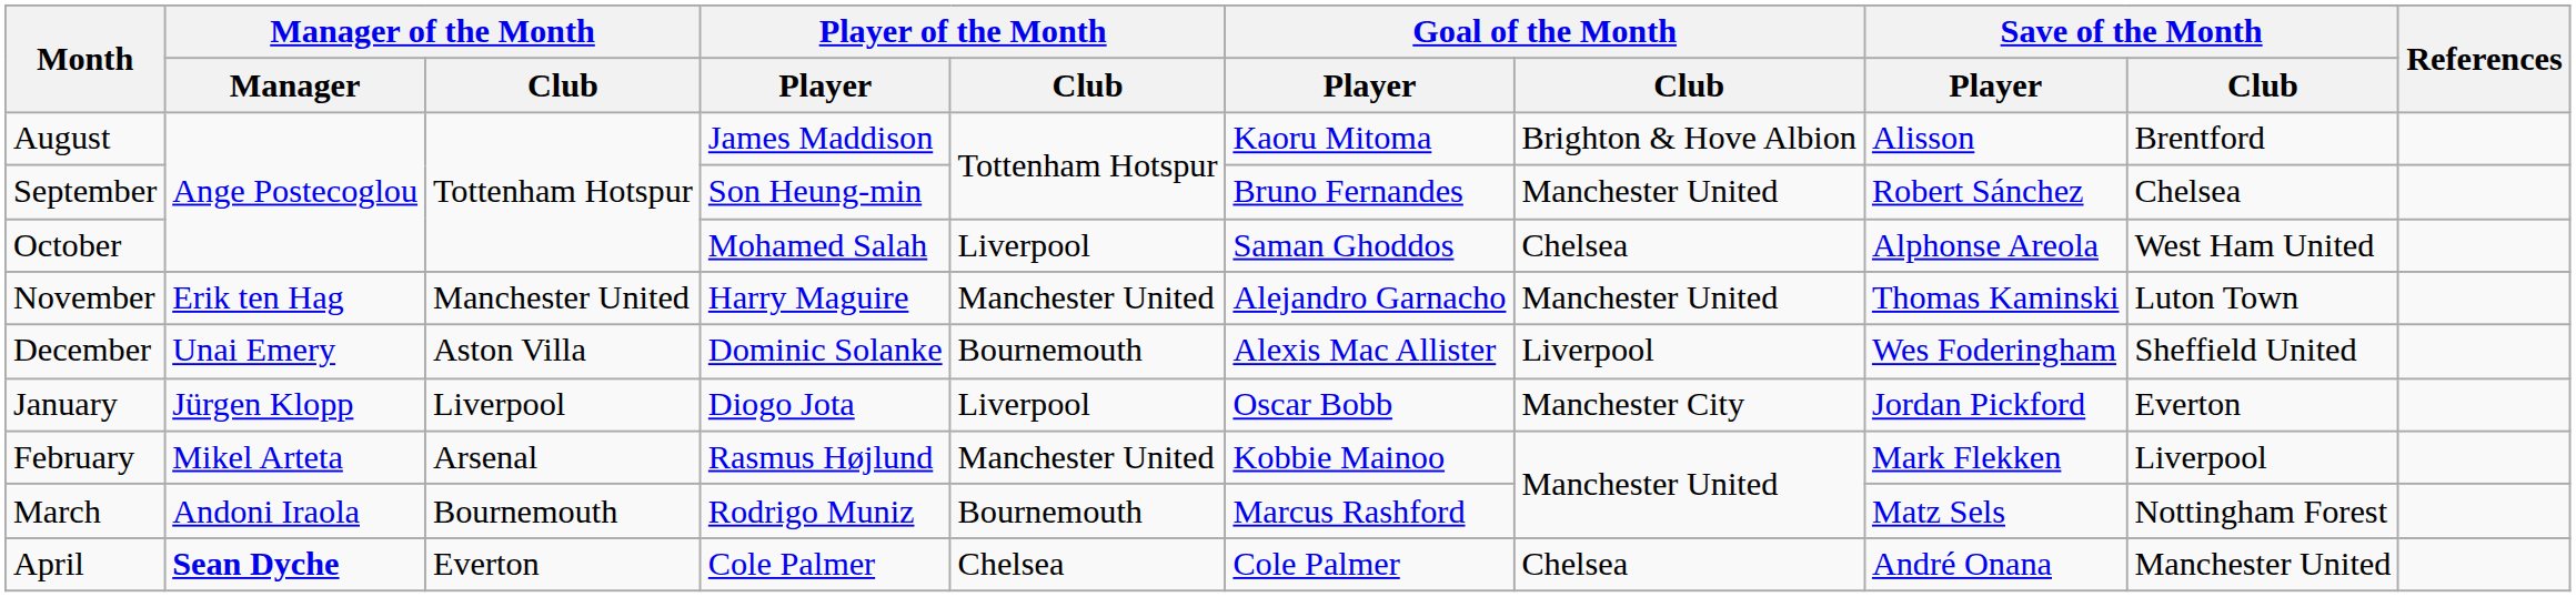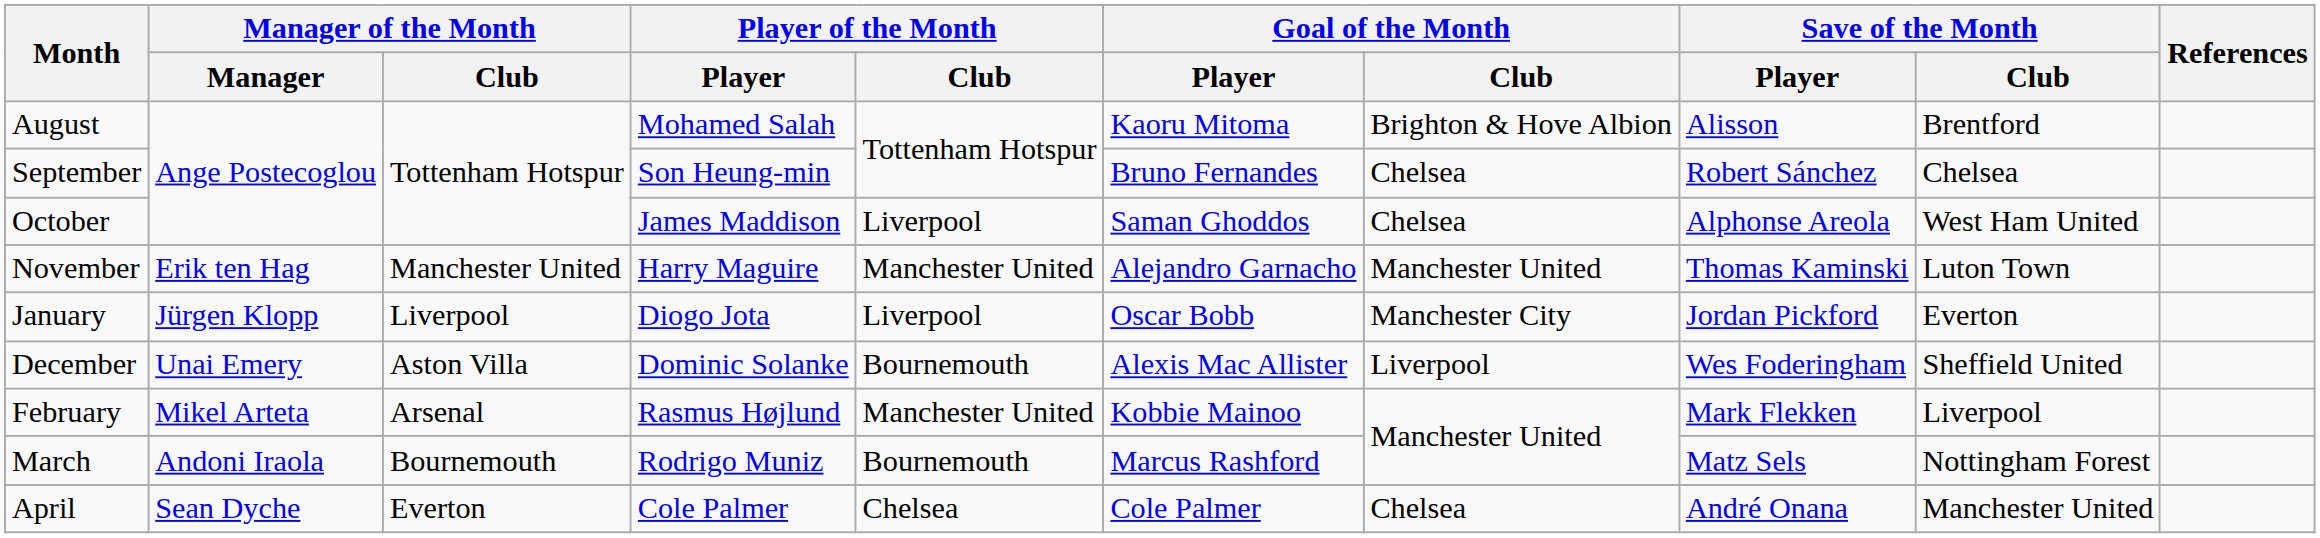 <table class="wikitable">
 <tr>
 <th rowspan="2">Month</th>
 <th colspan="2"><a href='#'>Manager of the Month</a></th>
 <th colspan="2"><a href='#'>Player of the Month</a></th>
 <th colspan="2"><a href='#'>Goal of the Month</a></th>
 <th colspan="2"><a href='#'>Save of the Month</a></th>
 <th rowspan="2">References</th>
 </tr>
 <tr>
 <th>Manager</th>
 <th>Club</th>
 <th>Player</th>
 <th>Club</th>
 <th>Player</th>
 <th>Club</th>
 <th>Player</th>
 <th>Club</th>
 </tr>
 <tr>
 <td>August</td>
 <td rowspan="3"> <a href='#'>Ange Postecoglou</a></td>
 <td rowspan="3">Tottenham Hotspur</td>
-<td> <a href='#'>James Maddison</a></td>
+<td> <a href='#'>Mohamed Salah</a></td>
 <td rowspan="2">Tottenham Hotspur</td>
 <td> <a href='#'>Kaoru Mitoma</a></td>
 <td>Brighton & Hove Albion</td>
 <td> <a href='#'>Alisson</a></td>
 <td>Brentford</td>
 <td align="center"></td>
 </tr>
 <tr>
 <td>September</td>
 <td> <a href='#'>Son Heung-min</a></td>
 <td> <a href='#'>Bruno Fernandes</a></td>
-<td>Manchester United</td>
+<td>Chelsea</td>
 <td> <a href='#'>Robert Sánchez</a></td>
 <td>Chelsea</td>
 <td align="center"></td>
 </tr>
 <tr>
 <td>October</td>
-<td> <a href='#'>Mohamed Salah</a></td>
+<td> <a href='#'>James Maddison</a></td>
 <td>Liverpool</td>
 <td> <a href='#'>Saman Ghoddos</a></td>
 <td>Chelsea</td>
 <td> <a href='#'>Alphonse Areola</a></td>
 <td>West Ham United</td>
 <td align="center"></td>
 </tr>
 <tr>
 <td>November</td>
 <td> <a href='#'>Erik ten Hag</a></td>
 <td>Manchester United</td>
 <td> <a href='#'>Harry Maguire</a></td>
 <td>Manchester United</td>
 <td> <a href='#'>Alejandro Garnacho</a></td>
 <td>Manchester United</td>
 <td> <a href='#'>Thomas Kaminski</a></td>
 <td>Luton Town</td>
 <td align=center></td>
 </tr>
 <tr>
+<td>January</td>
+<td> <a href='#'>Jürgen Klopp</a></td>
+<td>Liverpool</td>
+<td> <a href='#'>Diogo Jota</a></td>
+<td>Liverpool</td>
+<td> <a href='#'>Oscar Bobb</a></td>
+<td>Manchester City</td>
+<td> <a href='#'>Jordan Pickford</a></td>
+<td>Everton</td>
+<td align=center></td>
+</tr>
+<tr>
 <td>December</td>
 <td> <a href='#'>Unai Emery</a></td>
 <td>Aston Villa</td>
 <td> <a href='#'>Dominic Solanke</a></td>
 <td>Bournemouth</td>
 <td> <a href='#'>Alexis Mac Allister</a></td>
 <td>Liverpool</td>
 <td> <a href='#'>Wes Foderingham</a></td>
 <td>Sheffield United</td>
-<td align=center></td>
-</tr>
-<tr>
-<td>January</td>
-<td> <a href='#'>Jürgen Klopp</a></td>
-<td>Liverpool</td>
-<td> <a href='#'>Diogo Jota</a></td>
-<td>Liverpool</td>
-<td> <a href='#'>Oscar Bobb</a></td>
-<td>Manchester City</td>
-<td> <a href='#'>Jordan Pickford</a></td>
-<td>Everton</td>
 <td align=center></td>
 </tr>
 <tr>
 <td>February</td>
 <td> <a href='#'>Mikel Arteta</a></td>
 <td>Arsenal</td>
 <td> <a href='#'>Rasmus Højlund</a></td>
 <td>Manchester United</td>
 <td> <a href='#'>Kobbie Mainoo</a></td>
 <td rowspan="2">Manchester United</td>
 <td> <a href='#'>Mark Flekken</a></td>
 <td>Liverpool</td>
 <td></td>
 </tr>
 <tr>
 <td>March</td>
 <td> <a href='#'>Andoni Iraola</a></td>
 <td>Bournemouth</td>
 <td> <a href='#'>Rodrigo Muniz</a></td>
 <td>Bournemouth</td>
 <td> <a href='#'>Marcus Rashford</a></td>
 <td> <a href='#'>Matz Sels</a></td>
 <td>Nottingham Forest</td>
 <td></td>
 </tr>
 <tr>
 <td>April</td>
-<td><strong> <a href='#'>Sean Dyche</a></strong></td>
+<td> <a href='#'>Sean Dyche</a></td>
 <td>Everton</td>
 <td> <a href='#'>Cole Palmer</a></td>
 <td>Chelsea</td>
 <td> <a href='#'>Cole Palmer</a></td>
 <td>Chelsea</td>
 <td> <a href='#'>André Onana</a></td>
 <td>Manchester United</td>
 <td></td>
 </tr>
 </table>
